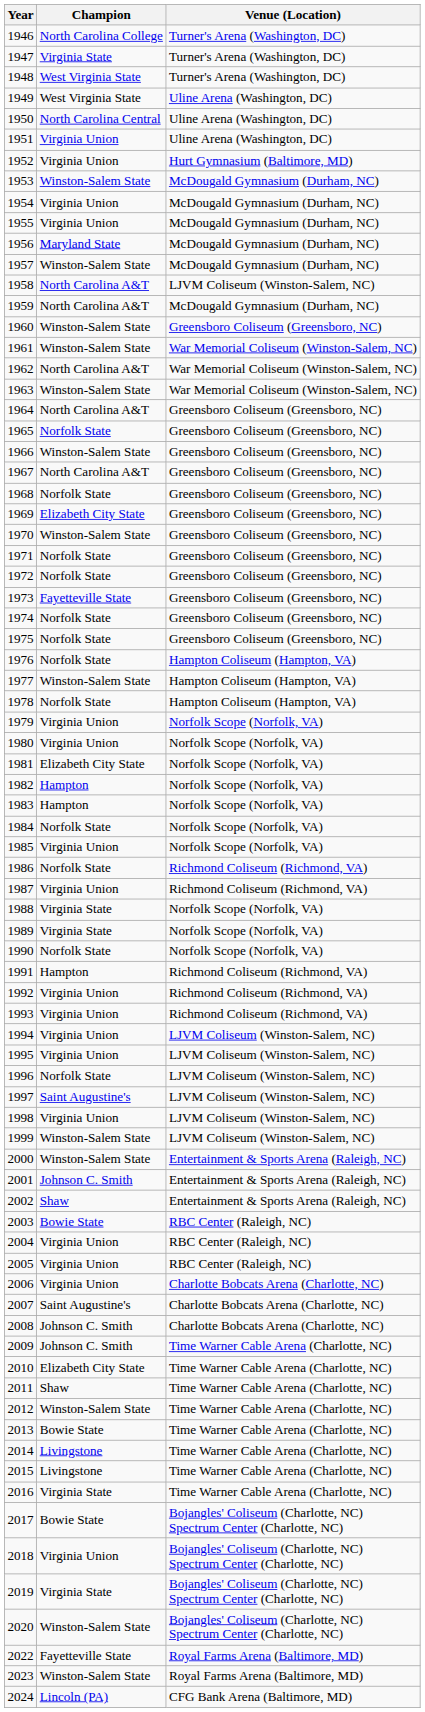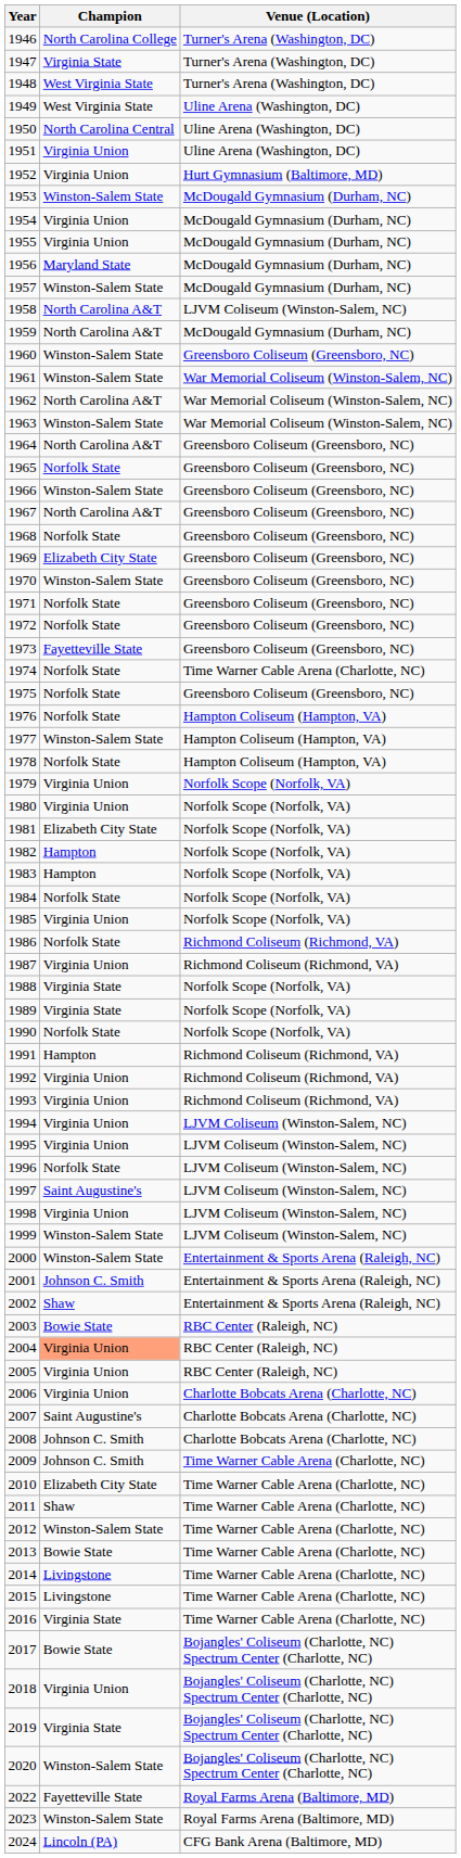 <table class="wikitable sortable">
 <tr>
 <th>Year</th>
 <th>Champion</th>
 <th>Venue (Location)</th>
 </tr>
 <tr>
 <td>1946</td>
 <td><a href='#'>North Carolina College</a></td>
 <td><a href='#'>Turner's Arena</a> (<a href='#'>Washington, DC</a>)</td>
 </tr>
 <tr>
 <td>1947</td>
 <td><a href='#'>Virginia State</a></td>
 <td>Turner's Arena (Washington, DC)</td>
 </tr>
 <tr>
 <td>1948</td>
 <td><a href='#'>West Virginia State</a></td>
 <td>Turner's Arena (Washington, DC)</td>
 </tr>
 <tr>
 <td>1949</td>
 <td>West Virginia State</td>
 <td><a href='#'>Uline Arena</a> (Washington, DC)</td>
 </tr>
 <tr>
 <td>1950</td>
 <td><a href='#'>North Carolina Central</a></td>
 <td>Uline Arena (Washington, DC)</td>
 </tr>
 <tr>
 <td>1951</td>
 <td><a href='#'>Virginia Union</a></td>
 <td>Uline Arena (Washington, DC)</td>
 </tr>
 <tr>
 <td>1952</td>
 <td>Virginia Union</td>
 <td><a href='#'>Hurt Gymnasium</a> (<a href='#'>Baltimore, MD</a>)</td>
 </tr>
 <tr>
 <td>1953</td>
 <td><a href='#'>Winston-Salem State</a></td>
 <td><a href='#'>McDougald Gymnasium</a> (<a href='#'>Durham, NC</a>)</td>
 </tr>
 <tr>
 <td>1954</td>
 <td>Virginia Union</td>
 <td>McDougald Gymnasium (Durham, NC)</td>
 </tr>
 <tr>
 <td>1955</td>
 <td>Virginia Union</td>
 <td>McDougald Gymnasium (Durham, NC)</td>
 </tr>
 <tr>
 <td>1956</td>
 <td><a href='#'>Maryland State</a></td>
 <td>McDougald Gymnasium (Durham, NC)</td>
 </tr>
 <tr>
 <td>1957</td>
 <td>Winston-Salem State</td>
 <td>McDougald Gymnasium (Durham, NC)</td>
 </tr>
 <tr>
 <td>1958</td>
 <td><a href='#'>North Carolina A&T</a></td>
 <td>LJVM Coliseum (Winston-Salem, NC)</td>
 </tr>
 <tr>
 <td>1959</td>
 <td>North Carolina A&T</td>
 <td>McDougald Gymnasium (Durham, NC)</td>
 </tr>
 <tr>
 <td>1960</td>
 <td>Winston-Salem State</td>
 <td><a href='#'>Greensboro Coliseum</a> (<a href='#'>Greensboro, NC</a>)</td>
 </tr>
 <tr>
 <td>1961</td>
 <td>Winston-Salem State</td>
 <td><a href='#'>War Memorial Coliseum</a> (<a href='#'>Winston-Salem, NC</a>)</td>
 </tr>
 <tr>
 <td>1962</td>
 <td>North Carolina A&T</td>
 <td>War Memorial Coliseum (Winston-Salem, NC)</td>
 </tr>
 <tr>
 <td>1963</td>
 <td>Winston-Salem State</td>
 <td>War Memorial Coliseum (Winston-Salem, NC)</td>
 </tr>
 <tr>
 <td>1964</td>
 <td>North Carolina A&T</td>
 <td>Greensboro Coliseum (Greensboro, NC)</td>
 </tr>
 <tr>
 <td>1965</td>
 <td><a href='#'>Norfolk State</a></td>
 <td>Greensboro Coliseum (Greensboro, NC)</td>
 </tr>
 <tr>
 <td>1966</td>
 <td>Winston-Salem State</td>
 <td>Greensboro Coliseum (Greensboro, NC)</td>
 </tr>
 <tr>
 <td>1967</td>
 <td>North Carolina A&T</td>
 <td>Greensboro Coliseum (Greensboro, NC)</td>
 </tr>
 <tr>
 <td>1968</td>
 <td>Norfolk State</td>
 <td>Greensboro Coliseum (Greensboro, NC)</td>
 </tr>
 <tr>
 <td>1969</td>
 <td><a href='#'>Elizabeth City State</a></td>
 <td>Greensboro Coliseum (Greensboro, NC)</td>
 </tr>
 <tr>
 <td>1970</td>
 <td>Winston-Salem State</td>
 <td>Greensboro Coliseum (Greensboro, NC)</td>
 </tr>
 <tr>
 <td>1971</td>
 <td>Norfolk State</td>
 <td>Greensboro Coliseum (Greensboro, NC)</td>
 </tr>
 <tr>
 <td>1972</td>
 <td>Norfolk State</td>
 <td>Greensboro Coliseum (Greensboro, NC)</td>
 </tr>
 <tr>
 <td>1973</td>
 <td><a href='#'>Fayetteville State</a></td>
 <td>Greensboro Coliseum (Greensboro, NC)</td>
 </tr>
 <tr>
 <td>1974</td>
 <td>Norfolk State</td>
-<td>Greensboro Coliseum (Greensboro, NC)</td>
+<td>Time Warner Cable Arena (Charlotte, NC)</td>
 </tr>
 <tr>
 <td>1975</td>
 <td>Norfolk State</td>
 <td>Greensboro Coliseum (Greensboro, NC)</td>
 </tr>
 <tr>
 <td>1976</td>
 <td>Norfolk State</td>
 <td><a href='#'>Hampton Coliseum</a> (<a href='#'>Hampton, VA</a>)</td>
 </tr>
 <tr>
 <td>1977</td>
 <td>Winston-Salem State</td>
 <td>Hampton Coliseum (Hampton, VA)</td>
 </tr>
 <tr>
 <td>1978</td>
 <td>Norfolk State</td>
 <td>Hampton Coliseum (Hampton, VA)</td>
 </tr>
 <tr>
 <td>1979</td>
 <td>Virginia Union</td>
 <td><a href='#'>Norfolk Scope</a> (<a href='#'>Norfolk, VA</a>)</td>
 </tr>
 <tr>
 <td>1980</td>
 <td>Virginia Union</td>
 <td>Norfolk Scope (Norfolk, VA)</td>
 </tr>
 <tr>
 <td>1981</td>
 <td>Elizabeth City State</td>
 <td>Norfolk Scope (Norfolk, VA)</td>
 </tr>
 <tr>
 <td>1982</td>
 <td><a href='#'>Hampton</a></td>
 <td>Norfolk Scope (Norfolk, VA)</td>
 </tr>
 <tr>
 <td>1983</td>
 <td>Hampton</td>
 <td>Norfolk Scope (Norfolk, VA)</td>
 </tr>
 <tr>
 <td>1984</td>
 <td>Norfolk State</td>
 <td>Norfolk Scope (Norfolk, VA)</td>
 </tr>
 <tr>
 <td>1985</td>
 <td>Virginia Union</td>
 <td>Norfolk Scope (Norfolk, VA)</td>
 </tr>
 <tr>
 <td>1986</td>
 <td>Norfolk State</td>
 <td><a href='#'>Richmond Coliseum</a> (<a href='#'>Richmond, VA</a>)</td>
 </tr>
 <tr>
 <td>1987</td>
 <td>Virginia Union</td>
 <td>Richmond Coliseum (Richmond, VA)</td>
 </tr>
 <tr>
 <td>1988</td>
 <td>Virginia State</td>
 <td>Norfolk Scope (Norfolk, VA)</td>
 </tr>
 <tr>
 <td>1989</td>
 <td>Virginia State</td>
 <td>Norfolk Scope (Norfolk, VA)</td>
 </tr>
 <tr>
 <td>1990</td>
 <td>Norfolk State</td>
 <td>Norfolk Scope (Norfolk, VA)</td>
 </tr>
 <tr>
 <td>1991</td>
 <td>Hampton</td>
 <td>Richmond Coliseum (Richmond, VA)</td>
 </tr>
 <tr>
 <td>1992</td>
 <td>Virginia Union</td>
 <td>Richmond Coliseum (Richmond, VA)</td>
 </tr>
 <tr>
 <td>1993</td>
 <td>Virginia Union</td>
 <td>Richmond Coliseum (Richmond, VA)</td>
 </tr>
 <tr>
 <td>1994</td>
 <td>Virginia Union</td>
 <td><a href='#'>LJVM Coliseum</a> (Winston-Salem, NC)</td>
 </tr>
 <tr>
 <td>1995</td>
 <td>Virginia Union</td>
 <td>LJVM Coliseum (Winston-Salem, NC)</td>
 </tr>
 <tr>
 <td>1996</td>
 <td>Norfolk State</td>
 <td>LJVM Coliseum (Winston-Salem, NC)</td>
 </tr>
 <tr>
 <td>1997</td>
 <td><a href='#'>Saint Augustine's</a></td>
 <td>LJVM Coliseum (Winston-Salem, NC)</td>
 </tr>
 <tr>
 <td>1998</td>
 <td>Virginia Union</td>
 <td>LJVM Coliseum (Winston-Salem, NC)</td>
 </tr>
 <tr>
 <td>1999</td>
 <td>Winston-Salem State</td>
 <td>LJVM Coliseum (Winston-Salem, NC)</td>
 </tr>
 <tr>
 <td>2000</td>
 <td>Winston-Salem State</td>
 <td><a href='#'>Entertainment & Sports Arena</a> (<a href='#'>Raleigh, NC</a>)</td>
 </tr>
 <tr>
 <td>2001</td>
 <td><a href='#'>Johnson C. Smith</a></td>
 <td>Entertainment & Sports Arena (Raleigh, NC)</td>
 </tr>
 <tr>
 <td>2002</td>
 <td><a href='#'>Shaw</a></td>
 <td>Entertainment & Sports Arena (Raleigh, NC)</td>
 </tr>
 <tr>
 <td>2003</td>
 <td><a href='#'>Bowie State</a></td>
 <td><a href='#'>RBC Center</a> (Raleigh, NC)</td>
 </tr>
 <tr>
 <td>2004</td>
-<td>Virginia Union</td>
+<td style="background: lightsalmon;">Virginia Union</td>
 <td>RBC Center (Raleigh, NC)</td>
 </tr>
 <tr>
 <td>2005</td>
 <td>Virginia Union</td>
 <td>RBC Center (Raleigh, NC)</td>
 </tr>
 <tr>
 <td>2006</td>
 <td>Virginia Union</td>
 <td><a href='#'>Charlotte Bobcats Arena</a> (<a href='#'>Charlotte, NC</a>)</td>
 </tr>
 <tr>
 <td>2007</td>
 <td>Saint Augustine's</td>
 <td>Charlotte Bobcats Arena (Charlotte, NC)</td>
 </tr>
 <tr>
 <td>2008</td>
 <td>Johnson C. Smith</td>
 <td>Charlotte Bobcats Arena (Charlotte, NC)</td>
 </tr>
 <tr>
 <td>2009</td>
 <td>Johnson C. Smith</td>
 <td><a href='#'>Time Warner Cable Arena</a> (Charlotte, NC)</td>
 </tr>
 <tr>
 <td>2010</td>
 <td>Elizabeth City State</td>
 <td>Time Warner Cable Arena (Charlotte, NC)</td>
 </tr>
 <tr>
 <td>2011</td>
 <td>Shaw</td>
 <td>Time Warner Cable Arena (Charlotte, NC)</td>
 </tr>
 <tr>
 <td>2012</td>
 <td>Winston-Salem State</td>
 <td>Time Warner Cable Arena (Charlotte, NC)</td>
 </tr>
 <tr>
 <td>2013</td>
 <td>Bowie State</td>
 <td>Time Warner Cable Arena (Charlotte, NC)</td>
 </tr>
 <tr>
 <td>2014</td>
 <td><a href='#'>Livingstone</a></td>
 <td>Time Warner Cable Arena (Charlotte, NC)</td>
 </tr>
 <tr>
 <td>2015</td>
 <td>Livingstone</td>
 <td>Time Warner Cable Arena (Charlotte, NC)</td>
 </tr>
 <tr>
 <td>2016</td>
 <td>Virginia State</td>
 <td>Time Warner Cable Arena (Charlotte, NC)</td>
 </tr>
 <tr>
 <td>2017</td>
 <td>Bowie State</td>
 <td><a href='#'>Bojangles' Coliseum</a> (Charlotte, NC)<br><a href='#'>Spectrum Center</a> (Charlotte, NC)</td>
 </tr>
 <tr>
 <td>2018</td>
 <td>Virginia Union</td>
 <td><a href='#'>Bojangles' Coliseum</a> (Charlotte, NC)<br><a href='#'>Spectrum Center</a> (Charlotte, NC)</td>
 </tr>
 <tr>
 <td>2019</td>
 <td>Virginia State</td>
 <td><a href='#'>Bojangles' Coliseum</a> (Charlotte, NC)<br><a href='#'>Spectrum Center</a> (Charlotte, NC)</td>
 </tr>
 <tr>
 <td>2020</td>
 <td>Winston-Salem State</td>
 <td><a href='#'>Bojangles' Coliseum</a> (Charlotte, NC)<br><a href='#'>Spectrum Center</a> (Charlotte, NC)</td>
 </tr>
 <tr>
 <td>2022</td>
 <td>Fayetteville State</td>
 <td><a href='#'>Royal Farms Arena</a> (<a href='#'>Baltimore, MD</a>)</td>
 </tr>
 <tr>
 <td>2023</td>
 <td>Winston-Salem State</td>
 <td>Royal Farms Arena (Baltimore, MD)</td>
 </tr>
 <tr>
 <td>2024</td>
 <td><a href='#'>Lincoln (PA)</a></td>
 <td>CFG Bank Arena (Baltimore, MD)</td>
 </tr>
 </table>
